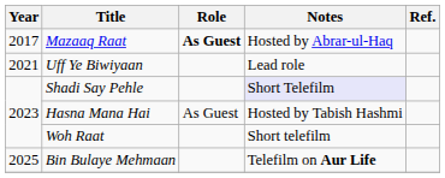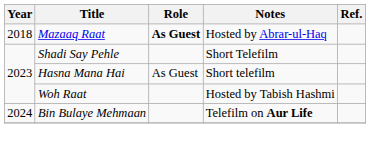 <table class="wikitable sortable plainrowheaders">
 <tr>
 <th>Year</th>
 <th>Title</th>
 <th>Role</th>
 <th>Notes</th>
 <th>Ref.</th>
 </tr>
 <tr>
-<td>2017</td>
+<td>2018</td>
 <td><em><a href='#'>Mazaaq Raat</a></em></td>
 <td><strong>As Guest</strong></td>
 <td>Hosted by <a href='#'>Abrar-ul-Haq</a></td>
 <td></td>
 </tr>
 <tr>
-<td>2021</td>
-<td><em>Uff Ye Biwiyaan</em></td>
-<td></td>
-<td>Lead role</td>
-<td></td>
-</tr>
-<tr>
 <td rowspan="3">2023</td>
 <td><em>Shadi Say Pehle</em></td>
 <td></td>
-<td style="background: lavender;">Short Telefilm</td>
+<td>Short Telefilm</td>
 <td></td>
 </tr>
 <tr>
 <td><em>Hasna Mana Hai</em></td>
 <td>As Guest</td>
-<td>Hosted by Tabish Hashmi</td>
+<td>Short telefilm</td>
 <td></td>
 </tr>
 <tr>
 <td><em>Woh Raat</em></td>
 <td></td>
-<td>Short telefilm</td>
+<td>Hosted by Tabish Hashmi</td>
 <td></td>
 </tr>
 <tr>
-<td>2025</td>
+<td>2024</td>
 <td><em>Bin Bulaye Mehmaan</em></td>
 <td></td>
 <td>Telefilm on <strong>Aur Life</strong></td>
 <td></td>
 </tr>
 <tr>
 </tr>
 </table>
